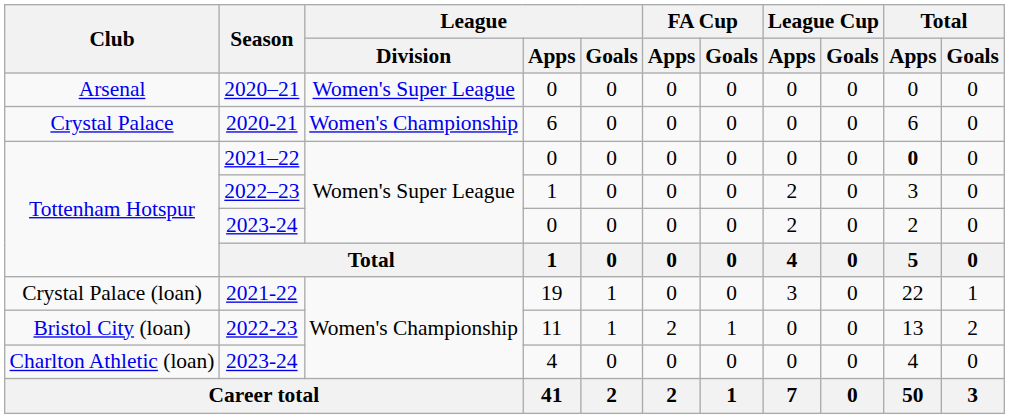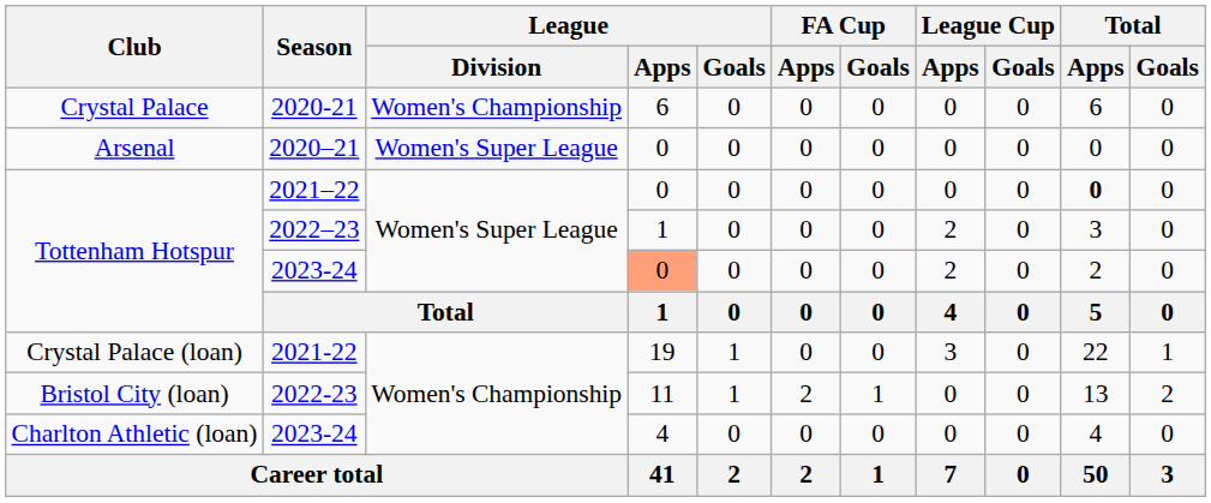 <table class="wikitable" style="text-align:center">
 <tr>
 <th rowspan="2">Club</th>
 <th rowspan="2">Season</th>
 <th colspan="3">League</th>
 <th colspan="2">FA Cup</th>
 <th colspan="2">League Cup</th>
 <th colspan="2">Total</th>
 </tr>
 <tr>
 <th>Division</th>
 <th>Apps</th>
 <th>Goals</th>
 <th>Apps</th>
 <th>Goals</th>
 <th>Apps</th>
 <th>Goals</th>
 <th>Apps</th>
 <th>Goals</th>
 </tr>
 <tr>
+<td><a href='#'>Crystal Palace</a></td>
+<td><a href='#'>2020-21</a></td>
+<td><a href='#'>Women's Championship</a></td>
+<td>6</td>
+<td>0</td>
+<td>0</td>
+<td>0</td>
+<td>0</td>
+<td>0</td>
+<td>6</td>
+<td>0</td>
+</tr>
+<tr>
 <td><a href='#'>Arsenal</a></td>
 <td><a href='#'>2020–21</a></td>
 <td><a href='#'>Women's Super League</a></td>
 <td>0</td>
 <td>0</td>
 <td>0</td>
 <td>0</td>
 <td>0</td>
 <td>0</td>
 <td>0</td>
-<td>0</td>
-</tr>
-<tr>
-<td><a href='#'>Crystal Palace</a></td>
-<td><a href='#'>2020-21</a></td>
-<td><a href='#'>Women's Championship</a></td>
-<td>6</td>
-<td>0</td>
-<td>0</td>
-<td>0</td>
-<td>0</td>
-<td>0</td>
-<td>6</td>
 <td>0</td>
 </tr>
 <tr>
 <td rowspan="4"><a href='#'>Tottenham Hotspur</a></td>
 <td><a href='#'>2021–22</a></td>
 <td rowspan="3">Women's Super League</td>
 <td>0</td>
 <td>0</td>
 <td>0</td>
 <td>0</td>
 <td>0</td>
 <td>0</td>
 <td><strong>0</strong></td>
 <td>0</td>
 </tr>
 <tr>
 <td><a href='#'>2022–23</a></td>
 <td>1</td>
 <td>0</td>
 <td>0</td>
 <td>0</td>
 <td>2</td>
 <td>0</td>
 <td>3</td>
 <td>0</td>
 </tr>
 <tr>
 <td><a href='#'>2023-24</a></td>
-<td>0</td>
+<td style="background: lightsalmon;">0</td>
 <td>0</td>
 <td>0</td>
 <td>0</td>
 <td>2</td>
 <td>0</td>
 <td>2</td>
 <td>0</td>
 </tr>
 <tr>
 <th colspan="2">Total</th>
 <th>1</th>
 <th>0</th>
 <th>0</th>
 <th>0</th>
 <th>4</th>
 <th>0</th>
 <th>5</th>
 <th>0</th>
 </tr>
 <tr>
 <td>Crystal Palace (loan)</td>
 <td><a href='#'>2021-22</a></td>
 <td rowspan="3">Women's Championship</td>
 <td>19</td>
 <td>1</td>
 <td>0</td>
 <td>0</td>
 <td>3</td>
 <td>0</td>
 <td>22</td>
 <td>1</td>
 </tr>
 <tr>
 <td><a href='#'>Bristol City</a> (loan)</td>
 <td><a href='#'>2022-23</a></td>
 <td>11</td>
 <td>1</td>
 <td>2</td>
 <td>1</td>
 <td>0</td>
 <td>0</td>
 <td>13</td>
 <td>2</td>
 </tr>
 <tr>
 <td><a href='#'>Charlton Athletic</a> (loan)</td>
 <td><a href='#'>2023-24</a></td>
 <td>4</td>
 <td>0</td>
 <td>0</td>
 <td>0</td>
 <td>0</td>
 <td>0</td>
 <td>4</td>
 <td>0</td>
 </tr>
 <tr>
 <th colspan="3">Career total</th>
 <th>41</th>
 <th>2</th>
 <th>2</th>
 <th>1</th>
 <th>7</th>
 <th>0</th>
 <th>50</th>
 <th>3</th>
 </tr>
 </table>
